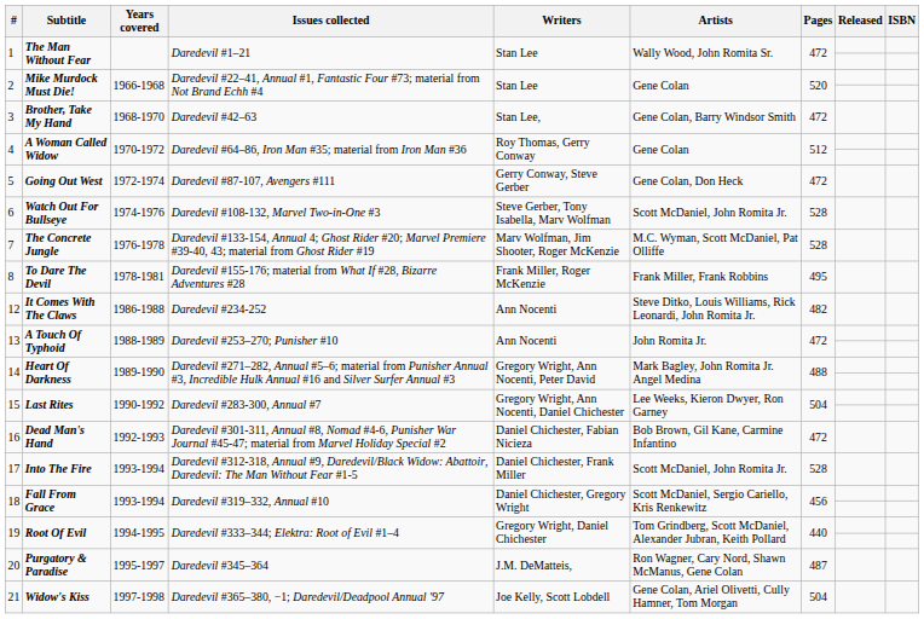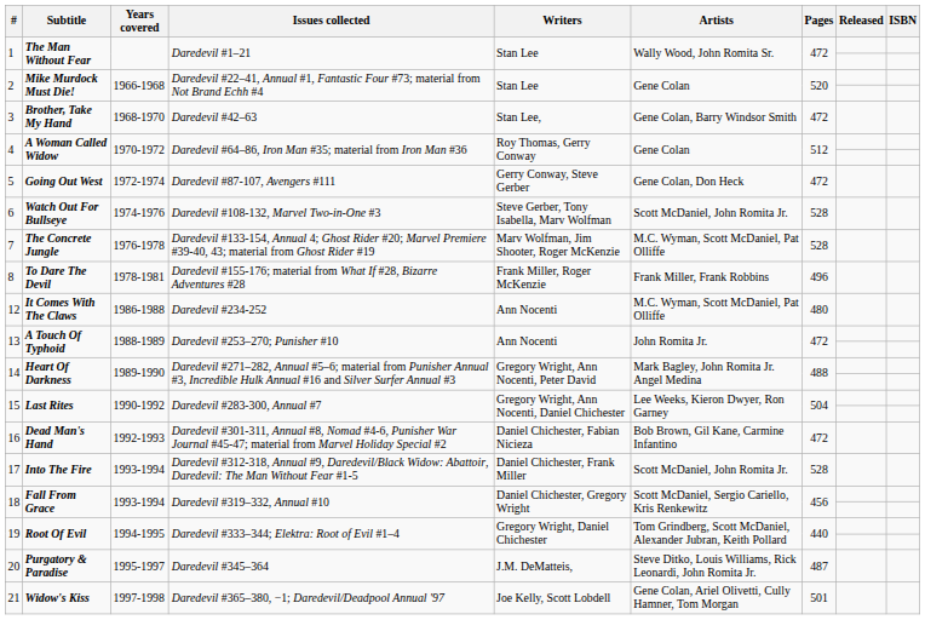 <table class="wikitable sortable" width=98%>
 <tr>
 <th class="unsortable">#</th>
 <th class="unsortable">Subtitle</th>
 <th>Years covered</th>
 <th class="unsortable">Issues collected</th>
 <th class="unsortable">Writers</th>
 <th class="unsortable">Artists</th>
 <th class="unsortable">Pages</th>
 <th>Released</th>
 <th class="unsortable">ISBN</th>
 </tr>
 <tr>
 <td rowspan=2>1</td>
 <td rowspan=2><strong><em>The Man Without Fear</em></strong></td>
 <td rowspan=2></td>
 <td rowspan=2><em>Daredevil</em> #1–21</td>
 <td rowspan=2>Stan Lee</td>
 <td rowspan=2>Wally Wood, John Romita Sr.</td>
 <td style="text-align: center;" rowspan=2>472</td>
 <td></td>
 <td></td>
 </tr>
 <tr>
 <td rowspan=1></td>
 <td></td>
 </tr>
 <tr>
 <td rowspan=2>2</td>
 <td rowspan=2><strong><em>Mike Murdock Must Die!</em></strong></td>
 <td rowspan=2>1966-1968</td>
 <td rowspan=2><em>Daredevil</em> #22–41, <em>Annual</em> #1, <em>Fantastic Four</em> #73; material from <em>Not Brand Echh</em> #4</td>
 <td rowspan=2>Stan Lee</td>
 <td rowspan=2>Gene Colan</td>
 <td style="text-align: center;" rowspan=2>520</td>
 <td></td>
 <td></td>
 </tr>
 <tr>
 <td></td>
 <td></td>
 </tr>
 <tr>
 <td>3</td>
 <td><strong><em>Brother, Take My Hand</em></strong></td>
 <td>1968-1970</td>
 <td><em>Daredevil</em> #42–63</td>
 <td>Stan Lee, </td>
 <td>Gene Colan, Barry Windsor Smith</td>
 <td style="text-align: center;">472</td>
 <td></td>
 <td></td>
 </tr>
 <tr>
 <td rowspan=2>4</td>
 <td rowspan=2><strong><em>A Woman Called Widow</em></strong></td>
 <td rowspan=2>1970-1972</td>
 <td rowspan=2><em>Daredevil</em> #64–86, <em>Iron Man</em> #35; material from <em>Iron Man</em> #36</td>
 <td rowspan=2>Roy Thomas, Gerry Conway</td>
 <td rowspan=2>Gene Colan</td>
 <td style="text-align: center;" rowspan=2>512</td>
 <td></td>
 <td></td>
 </tr>
 <tr>
 <td></td>
 <td></td>
 </tr>
 <tr>
 <td>5</td>
 <td><strong><em>Going Out West</em></strong></td>
 <td>1972-1974</td>
 <td><em>Daredevil</em> #87-107,  <em>Avengers</em> #111</td>
 <td>Gerry Conway, Steve Gerber</td>
 <td>Gene Colan, Don Heck</td>
 <td style="text-align: center;">472</td>
 <td></td>
 <td></td>
 </tr>
 <tr>
 <td>6</td>
 <td><strong><em>Watch Out For Bullseye</em></strong></td>
 <td>1974-1976</td>
 <td><em>Daredevil</em> #108-132, <em>Marvel Two-in-One</em> #3</td>
 <td>Steve Gerber, Tony Isabella, Marv Wolfman</td>
 <td>Scott McDaniel, John Romita Jr.</td>
 <td style="text-align: center;">528</td>
 <td></td>
 <td></td>
 </tr>
 <tr>
 <td>7</td>
 <td><strong><em>The Concrete Jungle</em></strong></td>
 <td>1976-1978</td>
 <td><em>Daredevil</em> #133-154, <em>Annual</em> 4; <em>Ghost Rider</em> #20; <em>Marvel Premiere</em> #39-40, 43; material from <em>Ghost Rider</em> #19</td>
 <td>Marv Wolfman, Jim Shooter, Roger McKenzie</td>
 <td>M.C. Wyman, Scott McDaniel, Pat Olliffe</td>
 <td style="text-align: center;">528</td>
 <td></td>
 <td></td>
 </tr>
 <tr>
 <td>8</td>
 <td><strong><em>To Dare The Devil</em></strong></td>
 <td>1978-1981</td>
 <td><em>Daredevil</em> #155-176; material from <em>What If</em> #28, <em>Bizarre Adventures</em> #28</td>
 <td>Frank Miller, Roger McKenzie</td>
 <td>Frank Miller, Frank Robbins</td>
-<td style="text-align: center;">495</td>
+<td style="text-align: center;">496</td>
 <td></td>
 <td></td>
 </tr>
 <tr>
 <td>12</td>
 <td><strong><em>It Comes With The Claws</em></strong></td>
 <td>1986-1988</td>
 <td><em>Daredevil</em> #234-252</td>
 <td>Ann Nocenti</td>
-<td>Steve Ditko, Louis Williams, Rick Leonardi, John Romita Jr.</td>
-<td style="text-align: center;">482</td>
+<td>M.C. Wyman, Scott McDaniel, Pat Olliffe</td>
+<td style="text-align: center;">480</td>
 <td></td>
 <td></td>
 </tr>
 <tr>
 <td rowspan=2>13</td>
 <td rowspan=2><strong><em>A Touch Of Typhoid</em></strong></td>
 <td rowspan=2>1988-1989</td>
 <td rowspan=2><em>Daredevil</em> #253–270; <em>Punisher</em> #10</td>
 <td rowspan=2>Ann Nocenti</td>
 <td rowspan=2>John Romita Jr.</td>
 <td style="text-align: center;" rowspan=2>472</td>
 <td></td>
 <td></td>
 </tr>
 <tr>
 <td rowspan=1></td>
 <td></td>
 </tr>
 <tr>
 <td rowspan=2>14</td>
 <td rowspan=2><strong><em>Heart Of Darkness</em></strong></td>
 <td rowspan=2>1989-1990</td>
 <td rowspan=2><em>Daredevil</em> #271–282, <em>Annual</em> #5–6; material from <em>Punisher Annual</em> #3, <em>Incredible Hulk Annual</em> #16 and <em>Silver Surfer Annual</em> #3</td>
 <td rowspan=2>Gregory Wright, Ann Nocenti, Peter David</td>
 <td rowspan=2>Mark Bagley, John Romita Jr. Angel Medina</td>
 <td style="text-align: center;" rowspan=2>488</td>
 <td></td>
 <td></td>
 </tr>
 <tr>
 <td></td>
 <td></td>
 </tr>
 <tr>
 <td rowspan=2>15</td>
 <td rowspan=2><strong><em>Last Rites</em></strong></td>
 <td rowspan=2>1990-1992</td>
 <td rowspan=2><em>Daredevil</em> #283-300, <em>Annual</em> #7</td>
 <td rowspan=2>Gregory Wright, Ann Nocenti, Daniel Chichester</td>
 <td rowspan=2>Lee Weeks, Kieron Dwyer, Ron Garney</td>
 <td style="text-align: center;" rowspan=2>504</td>
 <td></td>
 <td></td>
 </tr>
 <tr>
 <td></td>
 <td></td>
 </tr>
 <tr>
 <td>16</td>
 <td><strong><em>Dead Man's Hand</em></strong></td>
 <td>1992-1993</td>
 <td><em>Daredevil</em> #301-311, <em>Annual</em> #8,   <em>Nomad</em> #4-6,   <em>Punisher War Journal</em> #45-47; material from <em>Marvel Holiday Special</em> #2</td>
 <td>Daniel Chichester, Fabian Nicieza</td>
 <td>Bob Brown, Gil Kane, Carmine Infantino</td>
 <td style="text-align: center;">472</td>
 <td></td>
 <td></td>
 </tr>
 <tr>
 <td>17</td>
 <td><strong><em>Into The Fire</em></strong></td>
 <td>1993-1994</td>
 <td><em>Daredevil</em> #312-318, <em>Annual</em> #9, <em>Daredevil/Black Widow: Abattoir</em>, <em>Daredevil: The Man Without Fear</em> #1-5</td>
 <td>Daniel Chichester, Frank Miller</td>
 <td>Scott McDaniel, John Romita Jr.</td>
 <td style="text-align: center;">528</td>
 <td></td>
 <td></td>
 </tr>
 <tr>
 <td rowspan=2>18</td>
 <td rowspan=2><strong><em>Fall From Grace</em></strong></td>
 <td rowspan=2>1993-1994</td>
 <td rowspan=2><em>Daredevil</em> #319–332, <em>Annual</em> #10</td>
 <td rowspan=2>Daniel Chichester, Gregory Wright</td>
 <td rowspan=2>Scott McDaniel, Sergio Cariello, Kris Renkewitz</td>
 <td style="text-align: center;" rowspan=2>456</td>
 <td></td>
 <td></td>
 </tr>
 <tr>
 <td></td>
 <td></td>
 </tr>
 <tr>
 <td rowspan=2>19</td>
 <td rowspan=2><strong><em>Root Of Evil</em></strong></td>
 <td rowspan=2>1994-1995</td>
 <td rowspan=2><em>Daredevil</em> #333–344; <em>Elektra: Root of Evil</em> #1–4</td>
 <td rowspan=2>Gregory Wright, Daniel Chichester</td>
 <td rowspan=2>Tom Grindberg, Scott McDaniel, Alexander Jubran, Keith Pollard</td>
 <td style="text-align: center;" rowspan=2>440</td>
 <td></td>
 <td></td>
 </tr>
 <tr>
 <td></td>
 <td></td>
 </tr>
 <tr>
 <td>20</td>
 <td><strong><em>Purgatory & Paradise</em></strong></td>
 <td>1995-1997</td>
 <td><em>Daredevil</em> #345–364</td>
 <td>J.M. DeMatteis, </td>
-<td>Ron Wagner, Cary Nord, Shawn McManus, Gene Colan</td>
+<td>Steve Ditko, Louis Williams, Rick Leonardi, John Romita Jr.</td>
 <td style="text-align: center;">487</td>
 <td></td>
 <td></td>
 </tr>
 <tr>
 <td>21</td>
 <td><strong><em>Widow's Kiss</em></strong></td>
 <td>1997-1998</td>
 <td><em>Daredevil</em> #365–380, −1; <em>Daredevil/Deadpool Annual '97</em></td>
 <td>Joe Kelly, Scott Lobdell</td>
 <td>Gene Colan, Ariel Olivetti, Cully Hamner, Tom Morgan</td>
-<td style="text-align: center;">504</td>
+<td style="text-align: center;">501</td>
 <td></td>
 <td></td>
 </tr>
 </table>
